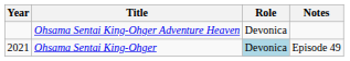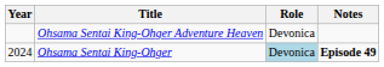 <table class="wikitable sortable">
 <tr>
 <th>Year</th>
 <th>Title</th>
 <th>Role</th>
 <th class="unsortable">Notes</th>
 </tr>
 <tr>
 <td></td>
 <td><em><a href='#'>Ohsama Sentai King-Ohger Adventure Heaven</a></em></td>
 <td>Devonica</td>
 <td></td>
 </tr>
 <tr>
-<td>2021</td>
+<td>2024</td>
 <td><em><a href='#'>Ohsama Sentai King-Ohger</a></em></td>
 <td style="background: lightblue;">Devonica</td>
-<td>Episode 49</td>
+<td><strong>Episode 49</strong></td>
 </tr>
 </table>
